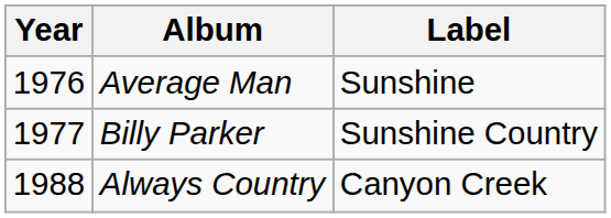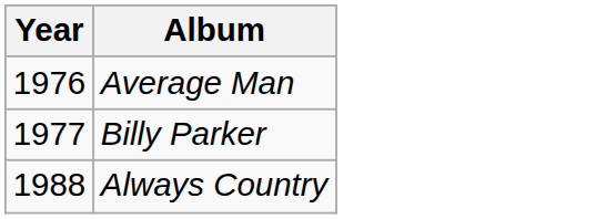 <table class="wikitable">
 <tr>
 <th>Year</th>
 <th>Album</th>
-<th>Label</th>
 </tr>
 <tr>
 <td>1976</td>
 <td><em>Average Man</em></td>
-<td>Sunshine</td>
 </tr>
 <tr>
 <td>1977</td>
 <td><em>Billy Parker</em></td>
-<td>Sunshine Country</td>
 </tr>
 <tr>
 <td>1988</td>
 <td><em>Always Country</em></td>
-<td>Canyon Creek</td>
 </tr>
 </table>
